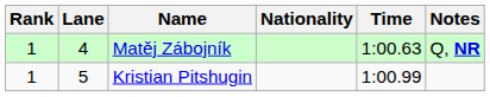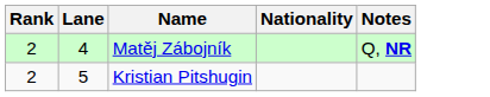 <table class="wikitable sortable" style="text-align:center">
 <tr>
 <th>Rank</th>
 <th>Lane</th>
 <th>Name</th>
 <th>Nationality</th>
-<th>Time</th>
 <th>Notes</th>
 </tr>
 <tr bgcolor=ccffcc>
-<td>1</td>
+<td>2</td>
 <td>4</td>
 <td align=left><a href='#'>Matěj Zábojník</a></td>
 <td align=left></td>
-<td>1:00.63</td>
 <td>Q, <strong><a href='#'>NR</a></strong></td>
 </tr>
 <tr>
-<td>1</td>
+<td>2</td>
 <td>5</td>
 <td align=left><a href='#'>Kristian Pitshugin</a></td>
 <td align=left></td>
-<td>1:00.99</td>
 <td></td>
 </tr>
 </table>
